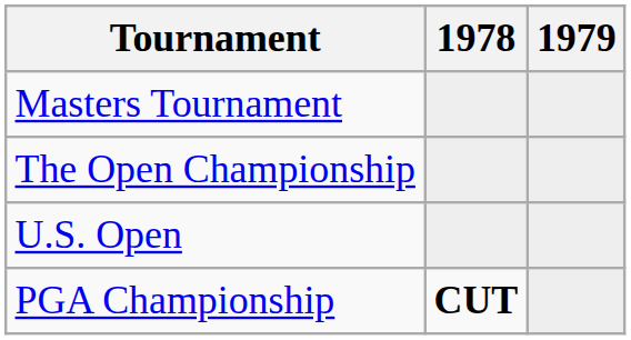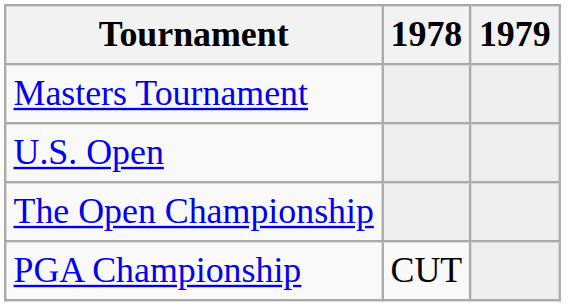 <table class="wikitable" style="font-size:95%;text-align:center;">
 <tr>
 <th>Tournament</th>
 <th>1978</th>
 <th>1979</th>
 </tr>
 <tr>
 <td align=left><a href='#'>Masters Tournament</a></td>
 <td style="background:#eeeeee;"></td>
 <td style="background:#eeeeee;"></td>
 </tr>
 <tr>
+<td align=left><a href='#'>U.S. Open</a></td>
+<td style="background:#eeeeee;"></td>
+<td style="background:#eeeeee;"></td>
+</tr>
+<tr>
 <td align=left><a href='#'>The Open Championship</a></td>
 <td style="background:#eeeeee;"></td>
 <td style="background:#eeeeee;"></td>
 </tr>
 <tr>
-<td align=left><a href='#'>U.S. Open</a></td>
-<td style="background:#eeeeee;"></td>
-<td style="background:#eeeeee;"></td>
-</tr>
-<tr>
 <td align=left><a href='#'>PGA Championship</a></td>
-<td><strong>CUT</strong></td>
+<td>CUT</td>
 <td style="background:#eeeeee;"></td>
 </tr>
 </table>
